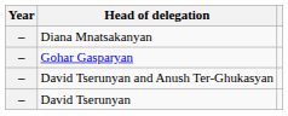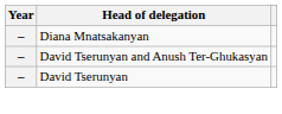 <table class="wikitable plainrowheaders">
 <tr>
 <th scope="col">Year</th>
 <th scope="col">Head of delegation</th>
 <th scope="col" class="unsortable"></th>
 </tr>
 <tr>
 <th scope="row">–</th>
 <td>Diana Mnatsakanyan</td>
 <td style="text-align: center;"></td>
 </tr>
 <tr>
 <th scope="row">–</th>
-<td><a href='#'>Gohar Gasparyan</a></td>
-<td style="text-align: center;"></td>
-</tr>
-<tr>
-<th scope="row">–</th>
 <td>David Tserunyan and Anush Ter-Ghukasyan</td>
 <td style="text-align: center;"></td>
 </tr>
 <tr>
 <th scope="row">–</th>
 <td>David Tserunyan</td>
 <td style="text-align: center;"></td>
 </tr>
 </table>
